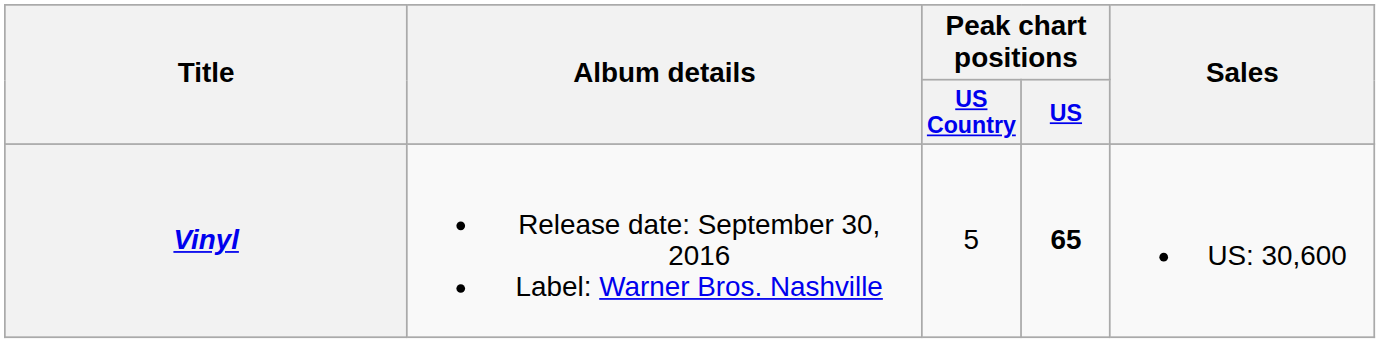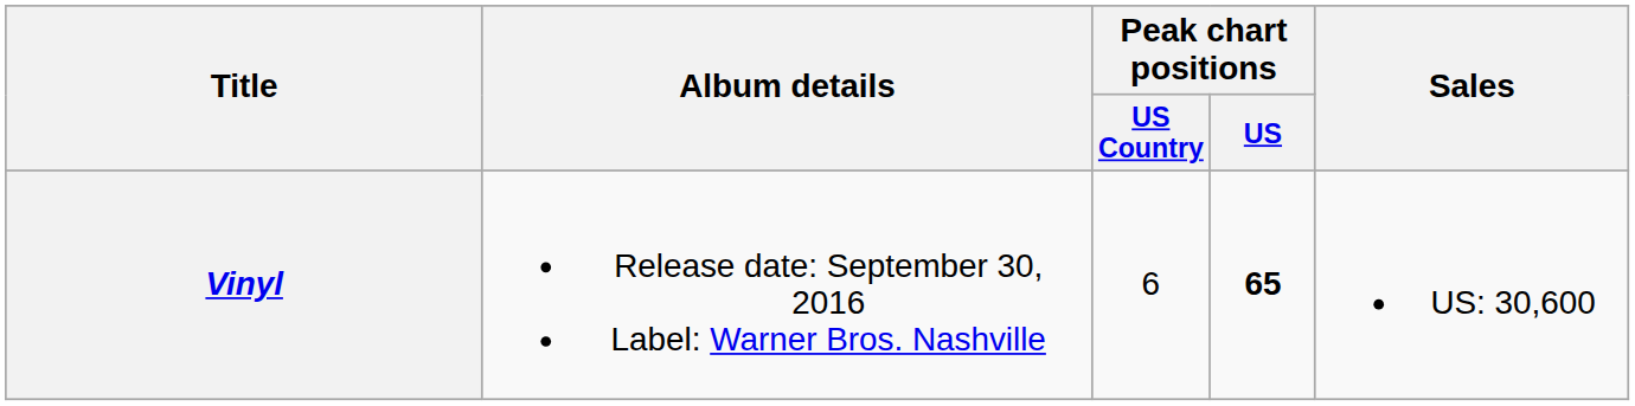 <table class="wikitable plainrowheaders" style="text-align:center;">
 <tr>
 <th rowspan="2" style="width:14em;">Title</th>
 <th rowspan="2" style="width:18em;">Album details</th>
 <th colspan="2">Peak chart<br>positions</th>
 <th rowspan="2" style="width:9em;">Sales</th>
 </tr>
 <tr style="font-size:smaller;">
 <th width="45"><a href='#'>US Country</a><br></th>
 <th width="45"><a href='#'>US</a><br></th>
 </tr>
 <tr>
 <th scope="row"><em><a href='#'>Vinyl</a></em></th>
 <td><br><ul><li>Release date: September 30, 2016</li><li>Label: <a href='#'>Warner Bros. Nashville</a></li></ul></td>
-<td>5</td>
+<td>6</td>
 <td><strong>65</strong></td>
 <td><br><ul><li>US: 30,600</li></ul></td>
 </tr>
 </table>
